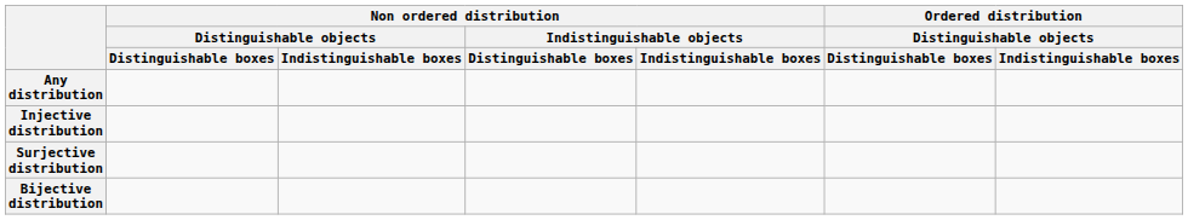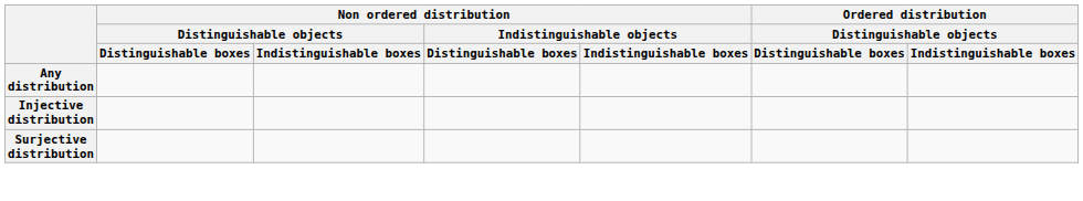 <table class="wikitable">
 <tr>
 <th rowspan="3"></th>
 <th colspan="4">Non ordered distribution</th>
 <th colspan="2">Ordered distribution</th>
 </tr>
 <tr>
 <th colspan="2">Distinguishable objects</th>
 <th colspan="2">Indistinguishable objects</th>
 <th colspan="2">Distinguishable objects</th>
 </tr>
 <tr>
 <th>Distinguishable boxes</th>
 <th>Indistinguishable boxes</th>
 <th>Distinguishable boxes</th>
 <th>Indistinguishable boxes</th>
 <th>Distinguishable boxes</th>
 <th>Indistinguishable boxes</th>
 </tr>
 <tr>
 <th>Any<br>distribution</th>
 <td></td>
 <td></td>
 <td></td>
 <td></td>
 <td></td>
 <td></td>
 </tr>
 <tr>
 <th>Injective<br>distribution</th>
 <td></td>
 <td></td>
 <td></td>
 <td></td>
 <td></td>
 <td></td>
 </tr>
 <tr>
 <th>Surjective<br>distribution</th>
 <td></td>
 <td></td>
 <td></td>
 <td></td>
 <td></td>
 <td></td>
 </tr>
-<tr>
-<th>Bijective<br>distribution</th>
-<td></td>
-<td></td>
-<td></td>
-<td></td>
-<td></td>
-<td></td>
-</tr>
 </table>
